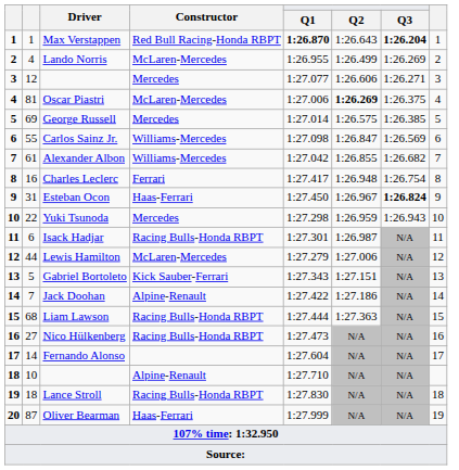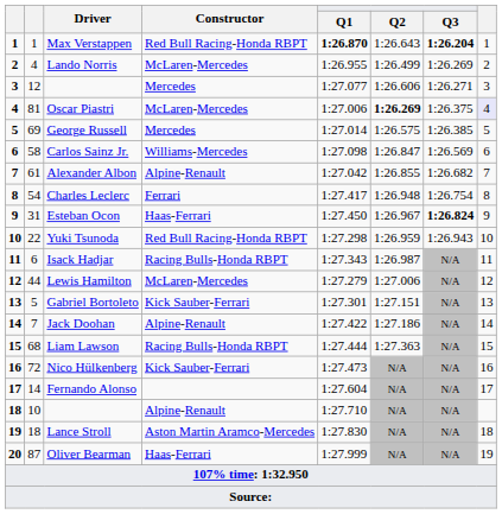 <table class="wikitable sortable" style="font-size: 85%;">
 <tr>
 <th rowspan="2"></th>
 <th rowspan="2"></th>
 <th rowspan="2">Driver</th>
 <th rowspan="2">Constructor</th>
 <th colspan="3" style="background:#eaecf0; text-align:center;"></th>
 <th rowspan="2"></th>
 </tr>
 <tr>
 <th scope="col">Q1</th>
 <th scope="col">Q2</th>
 <th scope="col">Q3</th>
 </tr>
 <tr>
 <td align="center"><strong>1</strong></td>
 <td align="center">1</td>
 <td> <a href='#'>Max Verstappen</a></td>
 <td><a href='#'>Red Bull Racing</a>-<a href='#'>Honda RBPT</a></td>
 <td><strong>1:26.870</strong></td>
 <td>1:26.643</td>
 <td><strong>1:26.204</strong></td>
 <td align="center">1</td>
 </tr>
 <tr>
 <td align="center"><strong>2</strong></td>
 <td align="center">4</td>
 <td> <a href='#'>Lando Norris</a></td>
 <td><a href='#'>McLaren</a>-<a href='#'>Mercedes</a></td>
 <td>1:26.955</td>
 <td>1:26.499</td>
 <td>1:26.269</td>
 <td align="center">2</td>
 </tr>
 <tr>
 <td align="center"><strong>3</strong></td>
 <td align="center">12</td>
 <td></td>
 <td><a href='#'>Mercedes</a></td>
 <td>1:27.077</td>
 <td>1:26.606</td>
 <td>1:26.271</td>
 <td align="center">3</td>
 </tr>
 <tr>
 <td align="center"><strong>4</strong></td>
 <td align="center">81</td>
 <td> <a href='#'>Oscar Piastri</a></td>
 <td><a href='#'>McLaren</a>-<a href='#'>Mercedes</a></td>
 <td>1:27.006</td>
 <td><strong>1:26.269</strong></td>
 <td>1:26.375</td>
-<td align="center">4</td>
+<td align="center" style="background: lavender;">4</td>
 </tr>
 <tr>
 <td align="center"><strong>5</strong></td>
 <td align="center">69</td>
 <td> <a href='#'>George Russell</a></td>
 <td><a href='#'>Mercedes</a></td>
 <td>1:27.014</td>
 <td>1:26.575</td>
 <td>1:26.385</td>
 <td align="center">5</td>
 </tr>
 <tr>
 <td align="center"><strong>6</strong></td>
-<td align="center">55</td>
+<td align="center">58</td>
 <td> <a href='#'>Carlos Sainz Jr.</a></td>
 <td><a href='#'>Williams</a>-<a href='#'>Mercedes</a></td>
 <td>1:27.098</td>
 <td>1:26.847</td>
 <td>1:26.569</td>
 <td align="center">6</td>
 </tr>
 <tr>
 <td align="center"><strong>7</strong></td>
 <td align="center">61</td>
 <td> <a href='#'>Alexander Albon</a></td>
-<td><a href='#'>Williams</a>-<a href='#'>Mercedes</a></td>
+<td><a href='#'>Alpine</a>-<a href='#'>Renault</a></td>
 <td>1:27.042</td>
 <td>1:26.855</td>
 <td>1:26.682</td>
 <td align="center">7</td>
 </tr>
 <tr>
 <td align="center"><strong>8</strong></td>
-<td align="center">16</td>
+<td align="center">54</td>
 <td> <a href='#'>Charles Leclerc</a></td>
 <td><a href='#'>Ferrari</a></td>
 <td>1:27.417</td>
 <td>1:26.948</td>
 <td>1:26.754</td>
 <td align="center">8</td>
 </tr>
 <tr>
 <td align="center"><strong>9</strong></td>
 <td align="center">31</td>
 <td> <a href='#'>Esteban Ocon</a></td>
 <td><a href='#'>Haas</a>-<a href='#'>Ferrari</a></td>
 <td>1:27.450</td>
 <td>1:26.967</td>
 <td><strong>1:26.824</strong></td>
 <td align="center">9</td>
 </tr>
 <tr>
 <td align="center"><strong>10</strong></td>
 <td align="center">22</td>
 <td> <a href='#'>Yuki Tsunoda</a></td>
-<td><a href='#'>Mercedes</a></td>
+<td><a href='#'>Red Bull Racing</a>-<a href='#'>Honda RBPT</a></td>
 <td>1:27.298</td>
 <td>1:26.959</td>
 <td>1:26.943</td>
 <td align="center">10</td>
 </tr>
 <tr>
 <td align="center"><strong>11</strong></td>
 <td align="center">6</td>
 <td> <a href='#'>Isack Hadjar</a></td>
 <td><a href='#'>Racing Bulls</a>-<a href='#'>Honda RBPT</a></td>
-<td>1:27.301</td>
+<td>1:27.343</td>
 <td>1:26.987</td>
 <td style="background: silver" align="center" data-sort-value="15"><small>N/A</small></td>
 <td align="center">11</td>
 </tr>
 <tr>
 <td align="center"><strong>12</strong></td>
 <td align="center">44</td>
 <td> <a href='#'>Lewis Hamilton</a></td>
 <td><a href='#'>McLaren</a>-<a href='#'>Mercedes</a></td>
 <td>1:27.279</td>
 <td>1:27.006</td>
 <td style="background: silver" align="center" data-sort-value="15"><small>N/A</small></td>
 <td align="center">12</td>
 </tr>
 <tr>
 <td align="center"><strong>13</strong></td>
 <td align="center">5</td>
 <td> <a href='#'>Gabriel Bortoleto</a></td>
 <td><a href='#'>Kick Sauber</a>-<a href='#'>Ferrari</a></td>
-<td>1:27.343</td>
+<td>1:27.301</td>
 <td>1:27.151</td>
 <td style="background: silver" align="center" data-sort-value="15"><small>N/A</small></td>
 <td align="center">13</td>
 </tr>
 <tr>
 <td align="center"><strong>14</strong></td>
 <td align="center">7</td>
 <td> <a href='#'>Jack Doohan</a></td>
 <td><a href='#'>Alpine</a>-<a href='#'>Renault</a></td>
 <td>1:27.422</td>
 <td>1:27.186</td>
 <td style="background: silver" align="center" data-sort-value="15"><small>N/A</small></td>
 <td align="center">14</td>
 </tr>
 <tr>
 <td align="center"><strong>15</strong></td>
 <td align="center">68</td>
 <td> <a href='#'>Liam Lawson</a></td>
 <td><a href='#'>Racing Bulls</a>-<a href='#'>Honda RBPT</a></td>
 <td>1:27.444</td>
 <td data-sort-value="1:28.376">1:27.363</td>
 <td style="background: silver" align="center" data-sort-value="15"><small>N/A</small></td>
 <td align="center">15</td>
 </tr>
 <tr>
 <td align="center"><strong>16</strong></td>
-<td align="center">27</td>
+<td align="center">72</td>
 <td> <a href='#'>Nico Hülkenberg</a></td>
-<td><a href='#'>Racing Bulls</a>-<a href='#'>Honda RBPT</a></td>
+<td><a href='#'>Kick Sauber</a>-<a href='#'>Ferrari</a></td>
 <td>1:27.473</td>
 <td style="background: silver" align="center" data-sort-value="15"><small>N/A</small></td>
 <td style="background: silver" align="center" data-sort-value="15"><small>N/A</small></td>
 <td align="center">16</td>
 </tr>
 <tr>
 <td align="center"><strong>17</strong></td>
 <td align="center">14</td>
 <td> <a href='#'>Fernando Alonso</a></td>
 <td></td>
 <td>1:27.604</td>
 <td style="background: silver" align="center" data-sort-value="15"><small>N/A</small></td>
 <td style="background: silver" align="center" data-sort-value="15"><small>N/A</small></td>
 <td align="center">17</td>
 </tr>
 <tr>
 <td align="center"><strong>18</strong></td>
 <td align="center">10</td>
 <td></td>
 <td><a href='#'>Alpine</a>-<a href='#'>Renault</a></td>
 <td>1:27.710</td>
 <td style="background: silver" align="center" data-sort-value="15"><small>N/A</small></td>
 <td style="background: silver" align="center" data-sort-value="15"><small>N/A</small></td>
 <td align="center"></td>
 </tr>
 <tr>
 <td align="center"><strong>19</strong></td>
 <td align="center">18</td>
 <td> <a href='#'>Lance Stroll</a></td>
-<td><a href='#'>Racing Bulls</a>-<a href='#'>Honda RBPT</a></td>
+<td><a href='#'>Aston Martin Aramco</a>-<a href='#'>Mercedes</a></td>
 <td>1:27.830</td>
 <td style="background: silver" align="center" data-sort-value="15"><small>N/A</small></td>
 <td style="background: silver" align="center" data-sort-value="15"><small>N/A</small></td>
 <td align="center">18</td>
 </tr>
 <tr>
 <td align="center"><strong>20</strong></td>
 <td align="center">87</td>
 <td> <a href='#'>Oliver Bearman</a></td>
 <td><a href='#'>Haas</a>-<a href='#'>Ferrari</a></td>
 <td>1:27.999</td>
 <td style="background: silver" align="center" data-sort-value="15"><small>N/A</small></td>
 <td style="background: silver" align="center" data-sort-value="15"><small>N/A</small></td>
 <td align="center">19</td>
 </tr>
 <tr class="sortbottom">
 <td colspan="8" style="background-color:#eaecf0;text-align:center"><strong><a href='#'>107% time</a>: 1:32.950</strong></td>
 </tr>
 <tr class="sortbottom">
 <td colspan="8" style="background-color:#eaecf0;text-align:center"><strong>Source:</strong></td>
 </tr>
 </table>
